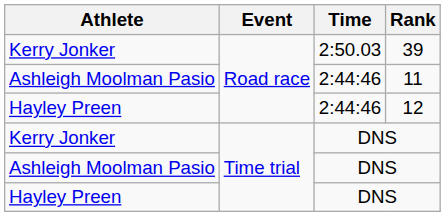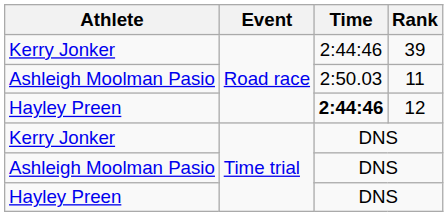 <table class=wikitable style="font-size:90%;">
 <tr>
 <th>Athlete</th>
 <th>Event</th>
 <th>Time</th>
 <th>Rank</th>
 </tr>
 <tr align=center>
 <td align=left><a href='#'>Kerry Jonker</a></td>
 <td align=left rowspan=3><a href='#'>Road race</a></td>
-<td>2:50.03</td>
+<td>2:44:46</td>
 <td>39</td>
 </tr>
 <tr align=center>
 <td align=left><a href='#'>Ashleigh Moolman Pasio</a></td>
-<td>2:44:46</td>
+<td>2:50.03</td>
 <td>11</td>
 </tr>
 <tr align=center>
 <td align=left><a href='#'>Hayley Preen</a></td>
-<td>2:44:46</td>
+<td><strong>2:44:46</strong></td>
 <td>12</td>
 </tr>
 <tr align=center>
 <td align=left><a href='#'>Kerry Jonker</a></td>
 <td align=left rowspan=3><a href='#'>Time trial</a></td>
 <td colspan=2>DNS</td>
 </tr>
 <tr align=center>
 <td align=left><a href='#'>Ashleigh Moolman Pasio</a></td>
 <td colspan=2>DNS</td>
 </tr>
 <tr align=center>
 <td align=left><a href='#'>Hayley Preen</a></td>
 <td colspan=2>DNS</td>
 </tr>
 </table>
